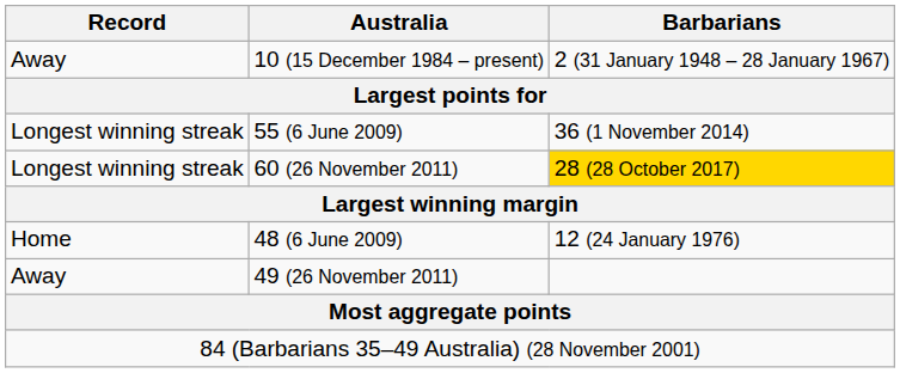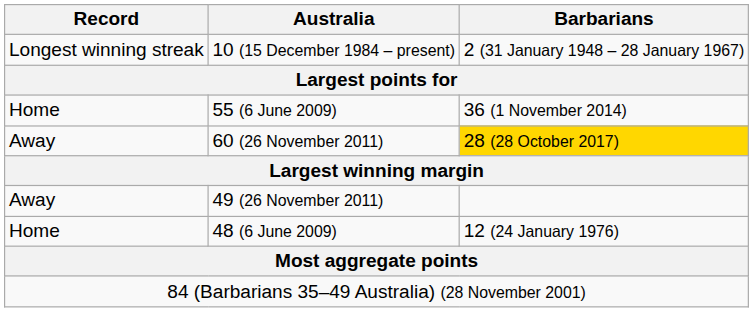 <table class="wikitable">
 <tr>
 <th>Record</th>
 <th>Australia</th>
 <th>Barbarians</th>
 </tr>
 <tr>
-<td>Away</td>
+<td>Longest winning streak</td>
 <td>10 <small>(15 December 1984 – present)</small></td>
 <td>2 <small>(31 January 1948 – 28 January 1967)</small></td>
 </tr>
 <tr>
 <th colspan=3 align=center>Largest points for</th>
 </tr>
 <tr>
-<td>Longest winning streak</td>
+<td>Home</td>
 <td>55 <small>(6 June 2009)</small></td>
 <td>36 <small>(1 November 2014)</small></td>
 </tr>
 <tr>
-<td>Longest winning streak</td>
+<td>Away</td>
 <td>60 <small>(26 November 2011)</small></td>
 <td style="background: gold;">28 <small>(28 October 2017)</small></td>
 </tr>
 <tr>
 <th colspan=3 align=center>Largest winning margin</th>
 </tr>
 <tr>
+<td>Away</td>
+<td>49 <small>(26 November 2011)</small></td>
+<td></td>
+</tr>
+<tr>
 <td>Home</td>
 <td>48 <small>(6 June 2009)</small></td>
 <td>12 <small>(24 January 1976)</small></td>
-</tr>
-<tr>
-<td>Away</td>
-<td>49 <small>(26 November 2011)</small></td>
-<td></td>
 </tr>
 <tr>
 <th colspan=3 align=center>Most aggregate points</th>
 </tr>
 <tr>
 <td colspan=3 align=center>84 (Barbarians 35–49 Australia) <small>(28 November 2001)</small></td>
 </tr>
 </table>
